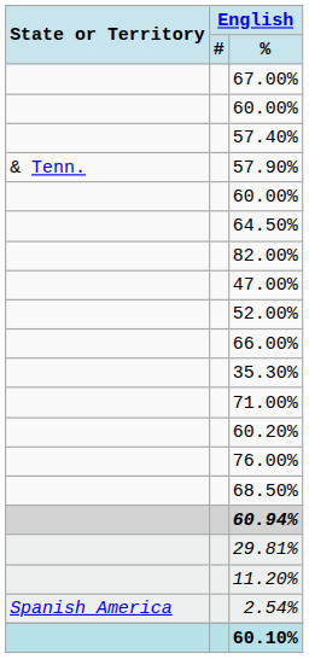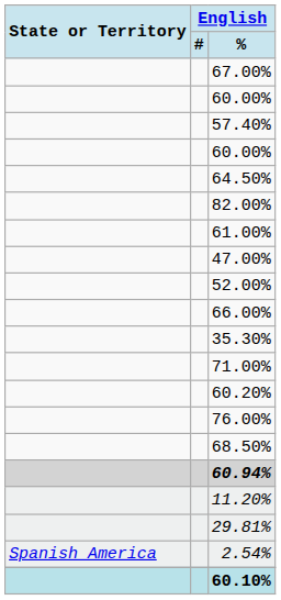 <table class="wikitable sortable" style="text-align:right">
 <tr>
 <th colspan=1 rowspan=2 style="text-align:center; background-color:#C8E5EE;"><strong>State or Territory</strong></th>
 <th colspan=2 rowspan=1 style="text-align:center; background:#C8E5EE;"> <a href='#'>English</a></th>
 </tr>
 <tr>
 <th style="background-color:#C8E5EE;">#</th>
 <th style="background-color:#C8E5EE;">%</th>
 </tr>
 <tr>
 <td border = "1"; align="left"></td>
 <td align="right"></td>
 <td align="right">67.00%</td>
 </tr>
 <tr>
 <td border = "1"; align="left"></td>
 <td align="right"></td>
 <td align="right">60.00%</td>
 </tr>
 <tr>
 <td border = "1"; align="left"></td>
 <td align="right"></td>
 <td align="right">57.40%</td>
 </tr>
 <tr>
-<td border = "1"; align="left"> & <a href='#'>Tenn.</a></td>
-<td align="right"></td>
-<td align="right">57.90%</td>
-</tr>
-<tr>
 <td border = "1"; align="left"></td>
 <td align="right"></td>
 <td align="right">60.00%</td>
 </tr>
 <tr>
 <td border = "1"; align="left"></td>
 <td align="right"></td>
 <td align="right">64.50%</td>
 </tr>
 <tr>
 <td border = "1"; align="left"></td>
 <td align="right"></td>
 <td align="right">82.00%</td>
+</tr>
+<tr>
+<td border = "1"; align="left"></td>
+<td align="right"></td>
+<td align="right">61.00%</td>
 </tr>
 <tr>
 <td border = "1"; align="left"></td>
 <td align="right"></td>
 <td align="right">47.00%</td>
 </tr>
 <tr>
 <td border = "1"; align="left"></td>
 <td align="right"></td>
 <td align="right">52.00%</td>
 </tr>
 <tr>
 <td border = "1"; align="left"></td>
 <td align="right"></td>
 <td align="right">66.00%</td>
 </tr>
 <tr>
 <td border = "1"; align="left"></td>
 <td align="right"></td>
 <td align="right">35.30%</td>
 </tr>
 <tr>
 <td border = "1"; align="left"></td>
 <td align="right"></td>
 <td align="right">71.00%</td>
 </tr>
 <tr>
 <td border = "1"; align="left"></td>
 <td align="right"></td>
 <td align="right">60.20%</td>
 </tr>
 <tr>
 <td border = "1"; align="left"></td>
 <td align="right"></td>
 <td align="right">76.00%</td>
 </tr>
 <tr>
 <td border = "1"; align="left"></td>
 <td align="right"></td>
 <td align="right">68.50%</td>
 </tr>
 <tr bgcolor="lightgrey">
 <td border = "1"; align="left"></td>
 <td align="right"><strong><em></em></strong></td>
 <td align="right"><strong><em>60.94%</em></strong></td>
 </tr>
 <tr bgcolor="#EEF0F0">
 <td border = "1"; align="left"></td>
 <td align="right"><em></em></td>
-<td align="right"><em>29.81%</em></td>
+<td align="right"><em>11.20%</em></td>
 </tr>
 <tr bgcolor="#EEF0F0">
 <td border = "1"; align="left"></td>
 <td align="right"><em></em></td>
-<td align="right"><em>11.20%</em></td>
+<td align="right"><em>29.81%</em></td>
 </tr>
 <tr bgcolor="#EEF0F0">
 <td border = "1"; align="left"><em> <a href='#'>Spanish America</a></em></td>
 <td align="right"><em></em></td>
 <td align="right"><em>2.54%</em></td>
 </tr>
 <tr>
 </tr>
 <tr class="sortbottom" bgcolor="#B8E2E9">
 <td border = "1"; align="center"><strong></strong></td>
 <td align="right"><strong></strong></td>
 <td align="right"><strong>60.10%</strong></td>
 </tr>
 </table>
